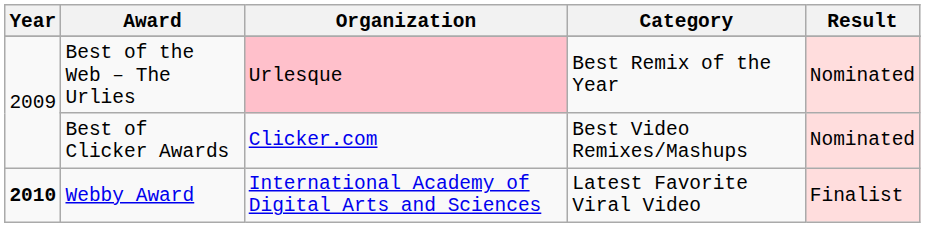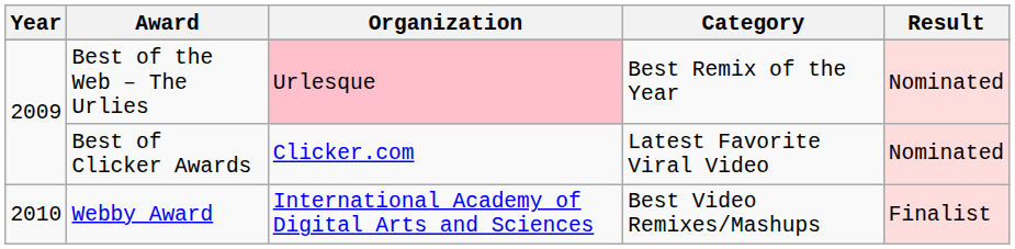 <table class="wikitable">
 <tr>
 <th>Year</th>
 <th>Award</th>
 <th>Organization</th>
 <th>Category</th>
 <th>Result</th>
 </tr>
 <tr>
 </tr>
 <tr>
 <td rowspan="2">2009</td>
 <td>Best of the Web – The Urlies</td>
 <td style="background: pink;">Urlesque</td>
 <td>Best Remix of the Year</td>
 <td style="background: #ffdddd">Nominated</td>
 </tr>
 <tr>
 <td>Best of Clicker Awards</td>
 <td><a href='#'>Clicker.com</a></td>
-<td>Best Video Remixes/Mashups</td>
+<td>Latest Favorite Viral Video</td>
 <td style="background: #ffdddd">Nominated</td>
 </tr>
 <tr>
-<td><strong>2010</strong></td>
+<td>2010</td>
 <td><a href='#'>Webby Award</a></td>
 <td><a href='#'>International Academy of Digital Arts and Sciences</a></td>
-<td>Latest Favorite Viral Video</td>
+<td>Best Video Remixes/Mashups</td>
 <td style="background: #ffdddd">Finalist</td>
 </tr>
 </table>
